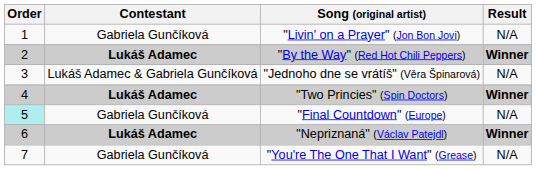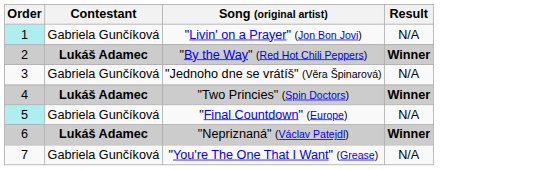 <table class="wikitable plainrowheaders" style="text-align:center;">
 <tr>
 <th scope="col">Order</th>
 <th scope="col">Contestant</th>
 <th scope="col">Song <small>(original artist)</small></th>
 <th scope="col">Result</th>
 </tr>
 <tr>
-<td>1</td>
+<td style="background: paleturquoise;">1</td>
 <td>Gabriela Gunčíková</td>
 <td>"<a href='#'>Livin' on a Prayer</a>" <small>(<a href='#'>Jon Bon Jovi</a>)</small></td>
 <td>N/A</td>
 </tr>
 <tr style="background:#ccc;">
 <td>2</td>
 <td><strong>Lukáš Adamec</strong></td>
 <td>"<a href='#'>By the Way</a>" <small>(<a href='#'>Red Hot Chili Peppers</a>)</small></td>
 <td><strong>Winner</strong></td>
 </tr>
 <tr>
 <td>3</td>
-<td>Lukáš Adamec & Gabriela Gunčíková</td>
+<td>Gabriela Gunčíková</td>
 <td>"Jednoho dne se vrátíš" <small>(Věra Špinarová)</small></td>
 <td>N/A</td>
 </tr>
 <tr style="background:#ccc;">
 <td>4</td>
 <td><strong>Lukáš Adamec</strong></td>
 <td>"Two Princies" <small>(<a href='#'>Spin Doctors</a>)</small></td>
 <td><strong>Winner</strong></td>
 </tr>
 <tr>
 <td style="background: paleturquoise;">5</td>
 <td>Gabriela Gunčíková</td>
 <td>"<a href='#'>Final Countdown</a>" <small>(<a href='#'>Europe</a>)</small></td>
 <td>N/A</td>
 </tr>
 <tr style="background:#ccc;">
 <td>6</td>
 <td><strong>Lukáš Adamec</strong></td>
 <td>"Nepriznaná" <small>(<a href='#'>Václav Patejdl</a>)</small></td>
 <td><strong>Winner</strong></td>
 </tr>
 <tr>
 <td>7</td>
 <td>Gabriela Gunčíková</td>
 <td>"<a href='#'>You're The One That I Want</a>" <small>(<a href='#'>Grease</a>)</small></td>
 <td>N/A</td>
 </tr>
 </table>
